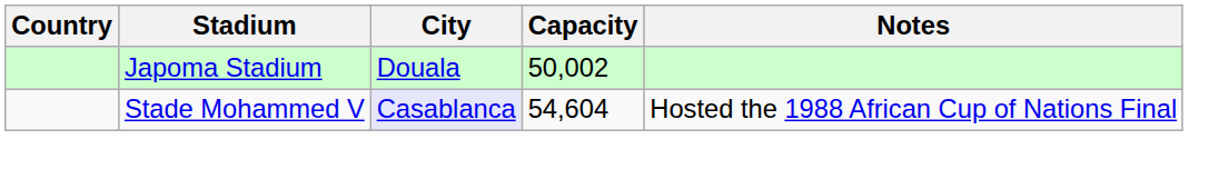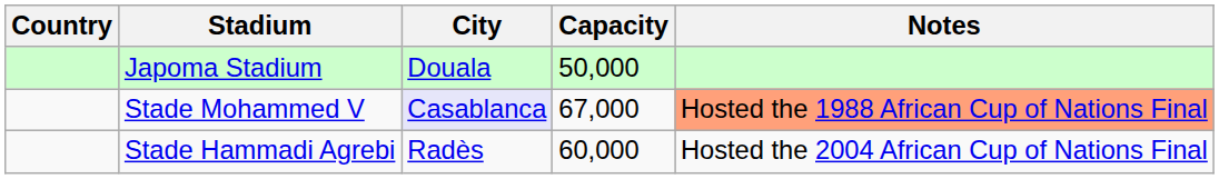 <table class="wikitable sortable">
 <tr>
 <th>Country</th>
 <th>Stadium</th>
 <th>City</th>
 <th>Capacity</th>
 <th>Notes</th>
 </tr>
 <tr>
 <td bgcolor=#ccffcc></td>
 <td bgcolor=#ccffcc><a href='#'>Japoma Stadium</a></td>
 <td bgcolor=#ccffcc><a href='#'>Douala</a></td>
-<td bgcolor=#ccffcc>50,002</td>
+<td bgcolor=#ccffcc>50,000</td>
 <td bgcolor=#ccffcc></td>
 </tr>
 <tr>
 <td></td>
 <td><a href='#'>Stade Mohammed V</a></td>
 <td style="background: lavender;"><a href='#'>Casablanca</a></td>
-<td>54,604</td>
-<td>Hosted the <a href='#'>1988 African Cup of Nations Final</a></td>
+<td>67,000</td>
+<td style="background: lightsalmon;">Hosted the <a href='#'>1988 African Cup of Nations Final</a></td>
+</tr>
+<tr>
+<td></td>
+<td><a href='#'>Stade Hammadi Agrebi</a></td>
+<td><a href='#'>Radès</a></td>
+<td>60,000</td>
+<td>Hosted the <a href='#'>2004 African Cup of Nations Final</a></td>
 </tr>
 </table>
